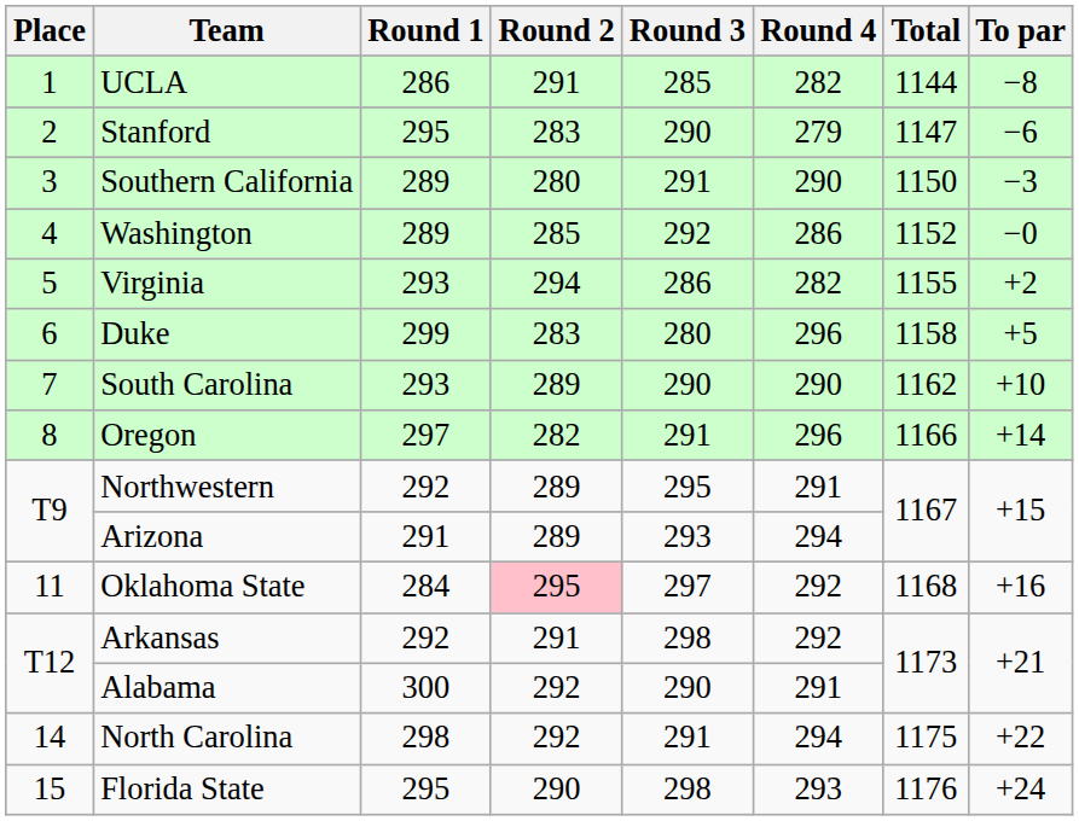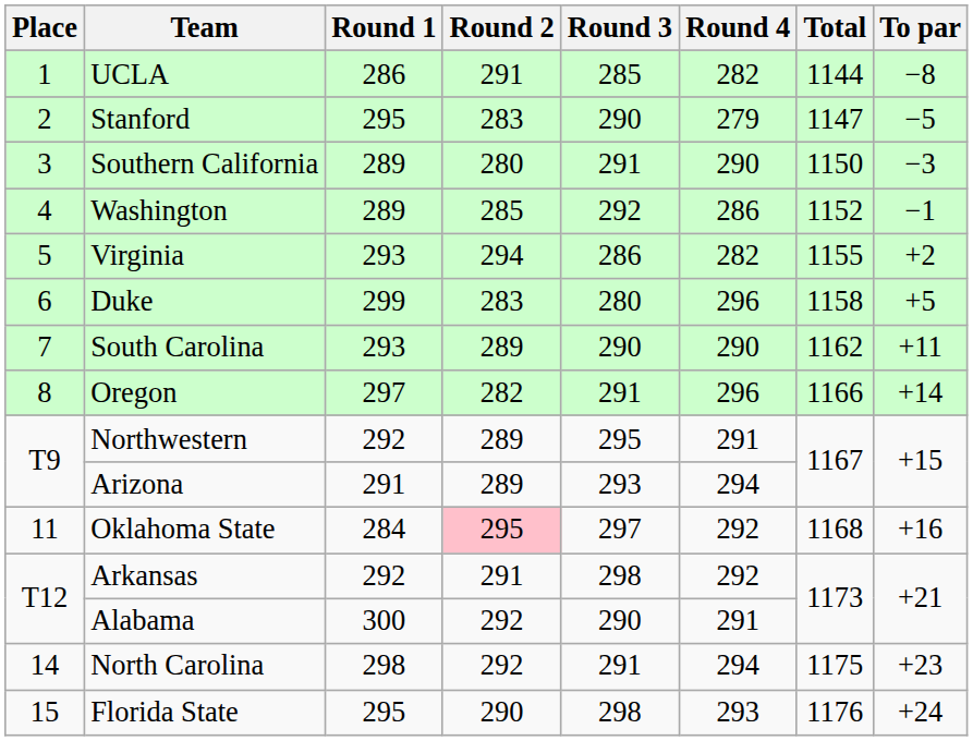 <table class="wikitable" style="text-align:center">
 <tr>
 <th>Place</th>
 <th>Team</th>
 <th>Round 1</th>
 <th>Round 2</th>
 <th>Round 3</th>
 <th>Round 4</th>
 <th>Total</th>
 <th>To par</th>
 </tr>
 <tr style="background:#ccffcc;">
 <td>1</td>
 <td align=left>UCLA</td>
 <td>286</td>
 <td>291</td>
 <td>285</td>
 <td>282</td>
 <td>1144</td>
 <td>−8</td>
 </tr>
 <tr style="background:#ccffcc;">
 <td>2</td>
 <td align=left>Stanford</td>
 <td>295</td>
 <td>283</td>
 <td>290</td>
 <td>279</td>
 <td>1147</td>
-<td>−6</td>
+<td>−5</td>
 </tr>
 <tr style="background:#ccffcc;">
 <td>3</td>
 <td align=left>Southern California</td>
 <td>289</td>
 <td>280</td>
 <td>291</td>
 <td>290</td>
 <td>1150</td>
 <td>−3</td>
 </tr>
 <tr style="background:#ccffcc;">
 <td>4</td>
 <td align=left>Washington</td>
 <td>289</td>
 <td>285</td>
 <td>292</td>
 <td>286</td>
 <td>1152</td>
-<td>−0</td>
+<td>−1</td>
 </tr>
 <tr style="background:#ccffcc;">
 <td>5</td>
 <td align=left>Virginia</td>
 <td>293</td>
 <td>294</td>
 <td>286</td>
 <td>282</td>
 <td>1155</td>
 <td>+2</td>
 </tr>
 <tr style="background:#ccffcc;">
 <td>6</td>
 <td align=left>Duke</td>
 <td>299</td>
 <td>283</td>
 <td>280</td>
 <td>296</td>
 <td>1158</td>
 <td>+5</td>
 </tr>
 <tr style="background:#ccffcc;">
 <td>7</td>
 <td align=left>South Carolina</td>
 <td>293</td>
 <td>289</td>
 <td>290</td>
 <td>290</td>
 <td>1162</td>
-<td>+10</td>
+<td>+11</td>
 </tr>
 <tr style="background:#ccffcc;">
 <td>8</td>
 <td align=left>Oregon</td>
 <td>297</td>
 <td>282</td>
 <td>291</td>
 <td>296</td>
 <td>1166</td>
 <td>+14</td>
 </tr>
 <tr>
 <td rowspan=2>T9</td>
 <td align=left>Northwestern</td>
 <td>292</td>
 <td>289</td>
 <td>295</td>
 <td>291</td>
 <td rowspan=2>1167</td>
 <td rowspan=2>+15</td>
 </tr>
 <tr>
 <td align=left>Arizona</td>
 <td>291</td>
 <td>289</td>
 <td>293</td>
 <td>294</td>
 </tr>
 <tr>
 <td>11</td>
 <td align=left>Oklahoma State</td>
 <td>284</td>
 <td style="background: pink;">295</td>
 <td>297</td>
 <td>292</td>
 <td>1168</td>
 <td>+16</td>
 </tr>
 <tr>
 <td rowspan=2>T12</td>
 <td align=left>Arkansas</td>
 <td>292</td>
 <td>291</td>
 <td>298</td>
 <td>292</td>
 <td rowspan=2>1173</td>
 <td rowspan=2>+21</td>
 </tr>
 <tr>
 <td align=left>Alabama</td>
 <td>300</td>
 <td>292</td>
 <td>290</td>
 <td>291</td>
 </tr>
 <tr>
 <td>14</td>
 <td align=left>North Carolina</td>
 <td>298</td>
 <td>292</td>
 <td>291</td>
 <td>294</td>
 <td>1175</td>
-<td>+22</td>
+<td>+23</td>
 </tr>
 <tr>
 <td>15</td>
 <td align=left>Florida State</td>
 <td>295</td>
 <td>290</td>
 <td>298</td>
 <td>293</td>
 <td>1176</td>
 <td>+24</td>
 </tr>
 </table>
